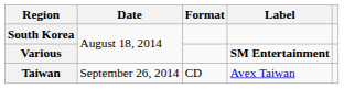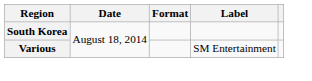 <table class="wikitable plainrowheaders">
 <tr>
 <th scope="col">Region</th>
 <th scope="col">Date</th>
 <th scope="col">Format</th>
 <th scope="col">Label</th>
 <th scope="col"></th>
 </tr>
 <tr>
 <th scope="row">South Korea</th>
 <td rowspan=2>August 18, 2014</td>
 <td></td>
 <td></td>
 <td style="text-align:center"></td>
 </tr>
 <tr>
 <th scope="row">Various</th>
 <td></td>
-<td><strong>SM Entertainment</strong></td>
-<td style="text-align:center"></td>
-</tr>
-<tr>
-<th scope="row">Taiwan</th>
-<td>September 26, 2014</td>
-<td>CD</td>
-<td><a href='#'>Avex Taiwan</a></td>
+<td>SM Entertainment</td>
 <td style="text-align:center"></td>
 </tr>
 </table>
